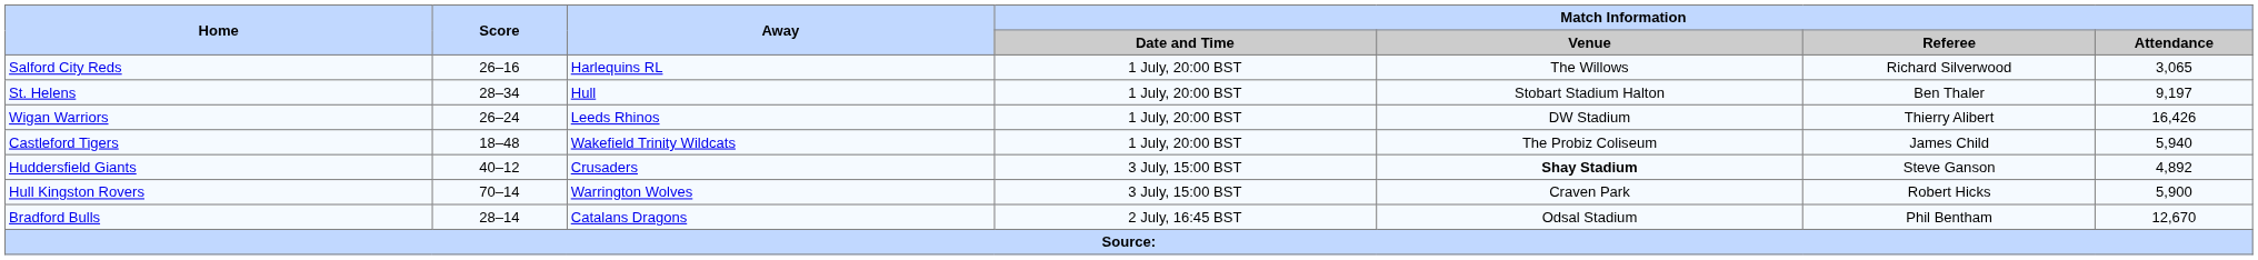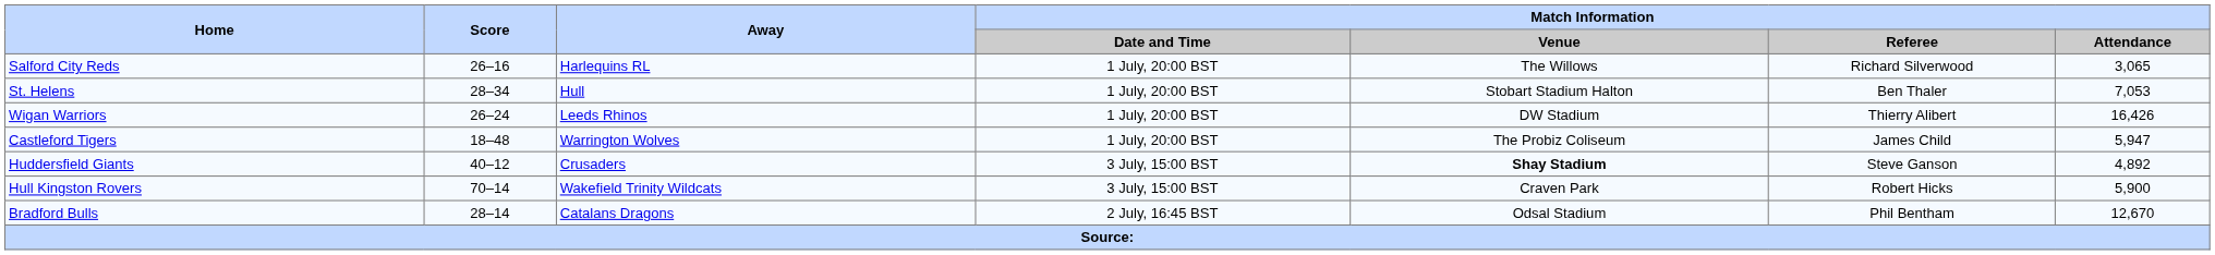 <table border="1" cellpadding="3" cellspacing="0" style="border-collapse:collapse; font-size:80%; text-align:center; width:100%;">
 <tr style="background:#c1d8ff;">
 <th rowspan="2" style="width:19%;">Home</th>
 <th rowspan="2" style="width:6%;">Score</th>
 <th rowspan="2" style="width:19%;">Away</th>
 <th colspan=6>Match Information</th>
 </tr>
 <tr style="background:#ccc;">
 <th width=17%>Date and Time</th>
 <th width=19%>Venue</th>
 <th width=13%>Referee</th>
 <th width=7%>Attendance</th>
 </tr>
 <tr style="background:#f5faff;">
 <td align=left> <a href='#'>Salford City Reds</a></td>
 <td>26–16</td>
 <td align=left> <a href='#'>Harlequins RL</a></td>
 <td>1 July, 20:00 BST</td>
 <td>The Willows</td>
 <td>Richard Silverwood</td>
 <td>3,065</td>
 </tr>
 <tr style="background:#f5faff;">
 <td align=left> <a href='#'>St. Helens</a></td>
 <td>28–34</td>
 <td align=left> <a href='#'>Hull</a></td>
 <td>1 July, 20:00 BST</td>
 <td>Stobart Stadium Halton</td>
 <td>Ben Thaler</td>
-<td>9,197</td>
+<td>7,053</td>
 </tr>
 <tr style="background:#f5faff;">
 <td align=left> <a href='#'>Wigan Warriors</a></td>
 <td>26–24</td>
 <td align=left> <a href='#'>Leeds Rhinos</a></td>
 <td>1 July, 20:00 BST</td>
 <td>DW Stadium</td>
 <td>Thierry Alibert</td>
 <td>16,426</td>
 </tr>
 <tr style="background:#f5faff;">
 <td align=left> <a href='#'>Castleford Tigers</a></td>
 <td>18–48</td>
-<td align=left> <a href='#'>Wakefield Trinity Wildcats</a></td>
+<td align=left> <a href='#'>Warrington Wolves</a></td>
 <td>1 July, 20:00 BST</td>
 <td>The Probiz Coliseum</td>
 <td>James Child</td>
-<td>5,940</td>
+<td>5,947</td>
 </tr>
 <tr style="background:#f5faff;">
 <td align=left> <a href='#'>Huddersfield Giants</a></td>
 <td>40–12</td>
 <td align=left> <a href='#'>Crusaders</a></td>
 <td>3 July, 15:00 BST</td>
 <td><strong>Shay Stadium</strong></td>
 <td>Steve Ganson</td>
 <td>4,892</td>
 </tr>
 <tr style="background:#f5faff;">
 <td align=left> <a href='#'>Hull Kingston Rovers</a></td>
 <td>70–14</td>
-<td align=left> <a href='#'>Warrington Wolves</a></td>
+<td align=left> <a href='#'>Wakefield Trinity Wildcats</a></td>
 <td>3 July, 15:00 BST</td>
 <td>Craven Park</td>
 <td>Robert Hicks</td>
 <td>5,900</td>
 </tr>
 <tr style="background:#f5faff;">
 <td align=left> <a href='#'>Bradford Bulls</a></td>
 <td>28–14</td>
 <td align=left> <a href='#'>Catalans Dragons</a></td>
 <td>2 July, 16:45 BST</td>
 <td>Odsal Stadium</td>
 <td>Phil Bentham</td>
 <td>12,670</td>
 </tr>
 <tr style="background:#c1d8ff;">
 <th colspan=12>Source:</th>
 </tr>
 </table>
